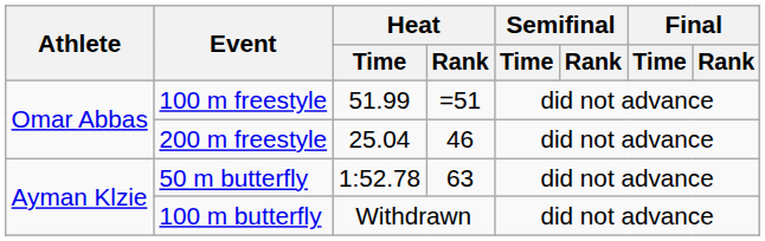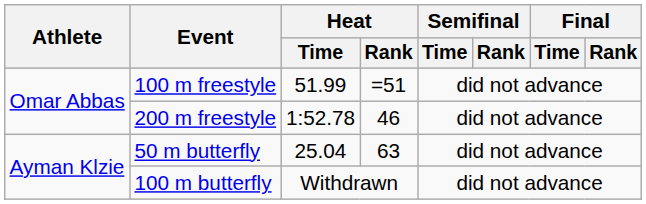 <table class="wikitable" style="text-align:center; font-size:90%">
 <tr>
 <th rowspan="2">Athlete</th>
 <th rowspan="2">Event</th>
 <th colspan="2">Heat</th>
 <th colspan="2">Semifinal</th>
 <th colspan="2">Final</th>
 </tr>
 <tr style="font-size:95%">
 <th>Time</th>
 <th>Rank</th>
 <th>Time</th>
 <th>Rank</th>
 <th>Time</th>
 <th>Rank</th>
 </tr>
 <tr>
 <td align=left rowspan=2><a href='#'>Omar Abbas</a></td>
 <td align=left><a href='#'>100 m freestyle</a></td>
 <td>51.99</td>
 <td>=51</td>
 <td colspan=4>did not advance</td>
 </tr>
 <tr>
 <td align=left><a href='#'>200 m freestyle</a></td>
-<td>25.04</td>
+<td>1:52.78</td>
 <td>46</td>
 <td colspan=4>did not advance</td>
 </tr>
 <tr>
 <td align=left rowspan=2><a href='#'>Ayman Klzie</a></td>
 <td align=left><a href='#'>50 m butterfly</a></td>
-<td>1:52.78</td>
+<td>25.04</td>
 <td>63</td>
 <td colspan=4>did not advance</td>
 </tr>
 <tr>
 <td align=left><a href='#'>100 m butterfly</a></td>
 <td colspan=2>Withdrawn</td>
 <td colspan=4>did not advance</td>
 </tr>
 </table>
